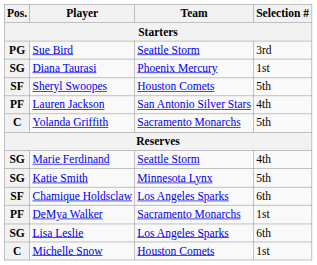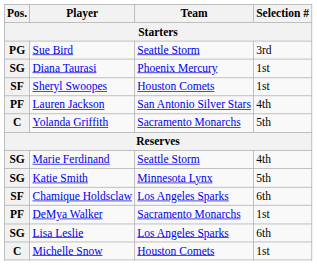 <table class="wikitable">
 <tr>
 <th>Pos.</th>
 <th>Player</th>
 <th>Team</th>
 <th>Selection #</th>
 </tr>
 <tr>
 <th colspan="5">Starters</th>
 </tr>
 <tr>
 <th>PG</th>
 <td> <a href='#'>Sue Bird</a></td>
 <td><a href='#'>Seattle Storm</a></td>
 <td>3rd</td>
 </tr>
 <tr>
 <th>SG</th>
 <td> <a href='#'>Diana Taurasi</a></td>
 <td><a href='#'>Phoenix Mercury</a></td>
 <td>1st</td>
 </tr>
 <tr>
 <th>SF</th>
 <td> <a href='#'>Sheryl Swoopes</a></td>
 <td><a href='#'>Houston Comets</a></td>
-<td>5th</td>
+<td>1st</td>
 </tr>
 <tr>
 <th>PF</th>
 <td> <a href='#'>Lauren Jackson</a></td>
 <td><a href='#'>San Antonio Silver Stars</a></td>
 <td>4th</td>
 </tr>
 <tr>
 <th>C</th>
 <td> <a href='#'>Yolanda Griffith</a></td>
 <td><a href='#'>Sacramento Monarchs</a></td>
 <td>5th</td>
 </tr>
 <tr>
 <th colspan="5">Reserves</th>
 </tr>
 <tr>
 <th>SG</th>
 <td> <a href='#'>Marie Ferdinand</a></td>
 <td><a href='#'>Seattle Storm</a></td>
 <td>4th</td>
 </tr>
 <tr>
 <th>SG</th>
 <td> <a href='#'>Katie Smith</a></td>
 <td><a href='#'>Minnesota Lynx</a></td>
 <td>5th</td>
 </tr>
 <tr>
 <th>SF</th>
 <td> <a href='#'>Chamique Holdsclaw</a></td>
 <td><a href='#'>Los Angeles Sparks</a></td>
 <td>6th</td>
 </tr>
 <tr>
 <th>PF</th>
 <td> <a href='#'>DeMya Walker</a></td>
 <td><a href='#'>Sacramento Monarchs</a></td>
 <td>1st</td>
 </tr>
 <tr>
 <th>SG</th>
 <td> <a href='#'>Lisa Leslie</a></td>
 <td><a href='#'>Los Angeles Sparks</a></td>
 <td>6th</td>
 </tr>
 <tr>
 <th>C</th>
 <td> <a href='#'>Michelle Snow</a></td>
 <td><a href='#'>Houston Comets</a></td>
 <td>1st</td>
 </tr>
 </table>
